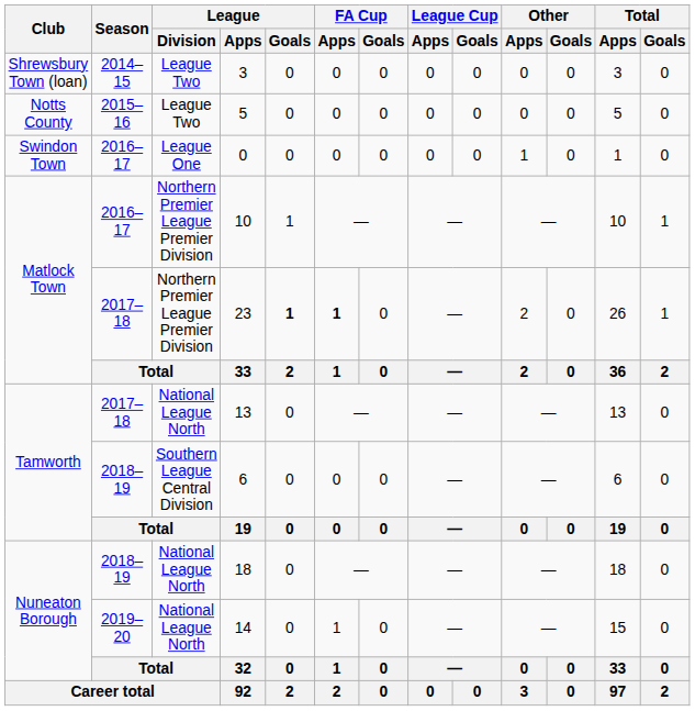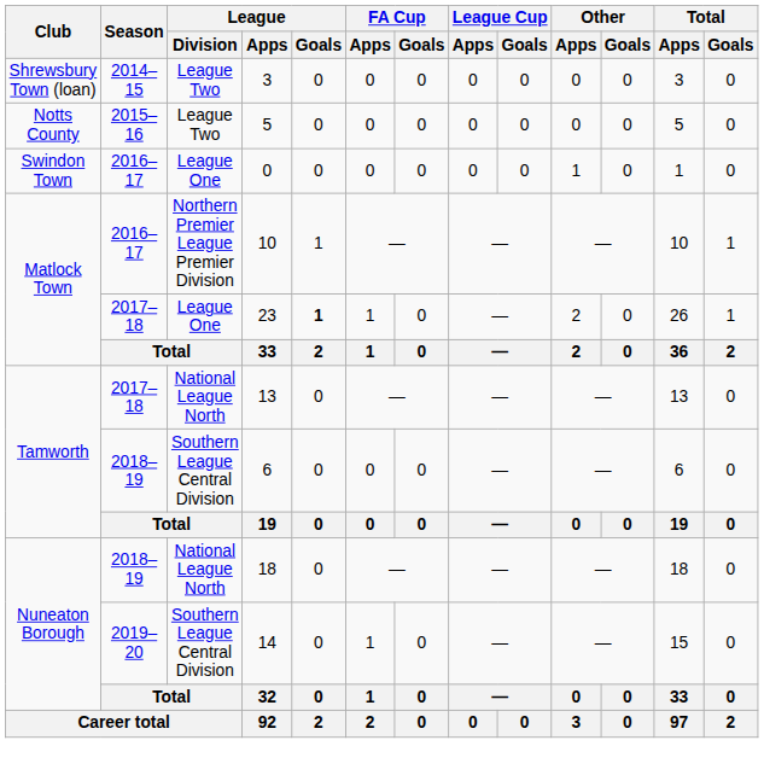 <table class="wikitable" style="text-align: center;">
 <tr>
 <th rowspan="2">Club</th>
 <th rowspan="2">Season</th>
 <th colspan="3">League</th>
 <th colspan="2"><a href='#'>FA Cup</a></th>
 <th colspan="2"><a href='#'>League Cup</a></th>
 <th colspan="2">Other</th>
 <th colspan="2">Total</th>
 </tr>
 <tr>
 <th>Division</th>
 <th>Apps</th>
 <th>Goals</th>
 <th>Apps</th>
 <th>Goals</th>
 <th>Apps</th>
 <th>Goals</th>
 <th>Apps</th>
 <th>Goals</th>
 <th>Apps</th>
 <th>Goals</th>
 </tr>
 <tr>
 <td rowspan="1" valign="center"><a href='#'>Shrewsbury Town</a> (loan)</td>
 <td><a href='#'>2014–15</a></td>
 <td><a href='#'>League Two</a></td>
 <td>3</td>
 <td>0</td>
 <td>0</td>
 <td>0</td>
 <td>0</td>
 <td>0</td>
 <td>0</td>
 <td>0</td>
 <td>3</td>
 <td>0</td>
 </tr>
 <tr>
 <td rowspan="1" valign="center"><a href='#'>Notts County</a></td>
 <td><a href='#'>2015–16</a></td>
 <td>League Two</td>
 <td>5</td>
 <td>0</td>
 <td>0</td>
 <td>0</td>
 <td>0</td>
 <td>0</td>
 <td>0</td>
 <td>0</td>
 <td>5</td>
 <td>0</td>
 </tr>
 <tr>
 <td rowspan="1" valign="center"><a href='#'>Swindon Town</a></td>
 <td><a href='#'>2016–17</a></td>
 <td><a href='#'>League One</a></td>
 <td>0</td>
 <td>0</td>
 <td>0</td>
 <td>0</td>
 <td>0</td>
 <td>0</td>
 <td>1</td>
 <td>0</td>
 <td>1</td>
 <td>0</td>
 </tr>
 <tr>
 <td rowspan="3" valign="center"><a href='#'>Matlock Town</a></td>
 <td><a href='#'>2016–17</a></td>
 <td><a href='#'>Northern Premier League</a> Premier Division</td>
 <td>10</td>
 <td>1</td>
 <td colspan="2">—</td>
 <td colspan="2">—</td>
 <td colspan="2">—</td>
 <td>10</td>
 <td>1</td>
 </tr>
 <tr>
 <td><a href='#'>2017–18</a></td>
-<td>Northern Premier League Premier Division</td>
+<td><a href='#'>League One</a></td>
 <td>23</td>
 <td><strong>1</strong></td>
-<td><strong>1</strong></td>
+<td>1</td>
 <td>0</td>
 <td colspan="2">—</td>
 <td>2</td>
 <td>0</td>
 <td>26</td>
 <td>1</td>
 </tr>
 <tr>
 <th colspan="2">Total</th>
 <th>33</th>
 <th>2</th>
 <th>1</th>
 <th>0</th>
 <th colspan="2">—</th>
 <th>2</th>
 <th>0</th>
 <th>36</th>
 <th>2</th>
 </tr>
 <tr>
 <td rowspan="3" valign="center"><a href='#'>Tamworth</a></td>
 <td><a href='#'>2017–18</a></td>
 <td><a href='#'>National League North</a></td>
 <td>13</td>
 <td>0</td>
 <td colspan="2">—</td>
 <td colspan="2">—</td>
 <td colspan="2">—</td>
 <td>13</td>
 <td>0</td>
 </tr>
 <tr>
 <td><a href='#'>2018–19</a></td>
 <td><a href='#'>Southern League</a> Central Division</td>
 <td>6</td>
 <td>0</td>
 <td>0</td>
 <td>0</td>
 <td colspan="2">—</td>
 <td colspan="2">—</td>
 <td>6</td>
 <td>0</td>
 </tr>
 <tr>
 <th colspan="2">Total</th>
 <th>19</th>
 <th>0</th>
 <th>0</th>
 <th>0</th>
 <th colspan="2">—</th>
 <th>0</th>
 <th>0</th>
 <th>19</th>
 <th>0</th>
 </tr>
 <tr>
 <td rowspan="3" valign="center"><a href='#'>Nuneaton Borough</a></td>
 <td><a href='#'>2018–19</a></td>
 <td><a href='#'>National League North</a></td>
 <td>18</td>
 <td>0</td>
 <td colspan="2">—</td>
 <td colspan="2">—</td>
 <td colspan="2">—</td>
 <td>18</td>
 <td>0</td>
 </tr>
 <tr>
 <td><a href='#'>2019–20</a></td>
-<td><a href='#'>National League North</a></td>
+<td><a href='#'>Southern League</a> Central Division</td>
 <td>14</td>
 <td>0</td>
 <td>1</td>
 <td>0</td>
 <td colspan="2">—</td>
 <td colspan="2">—</td>
 <td>15</td>
 <td>0</td>
 </tr>
 <tr>
 <th colspan="2">Total</th>
 <th>32</th>
 <th>0</th>
 <th>1</th>
 <th>0</th>
 <th colspan="2">—</th>
 <th>0</th>
 <th>0</th>
 <th>33</th>
 <th>0</th>
 </tr>
 <tr>
 <th colspan="3">Career total</th>
 <th>92</th>
 <th>2</th>
 <th>2</th>
 <th>0</th>
 <th>0</th>
 <th>0</th>
 <th>3</th>
 <th>0</th>
 <th>97</th>
 <th>2</th>
 </tr>
 </table>
